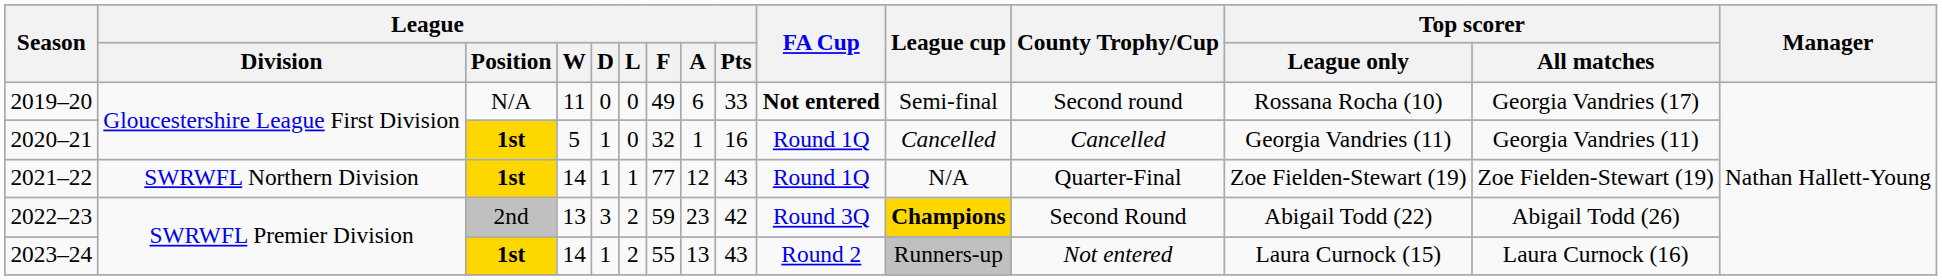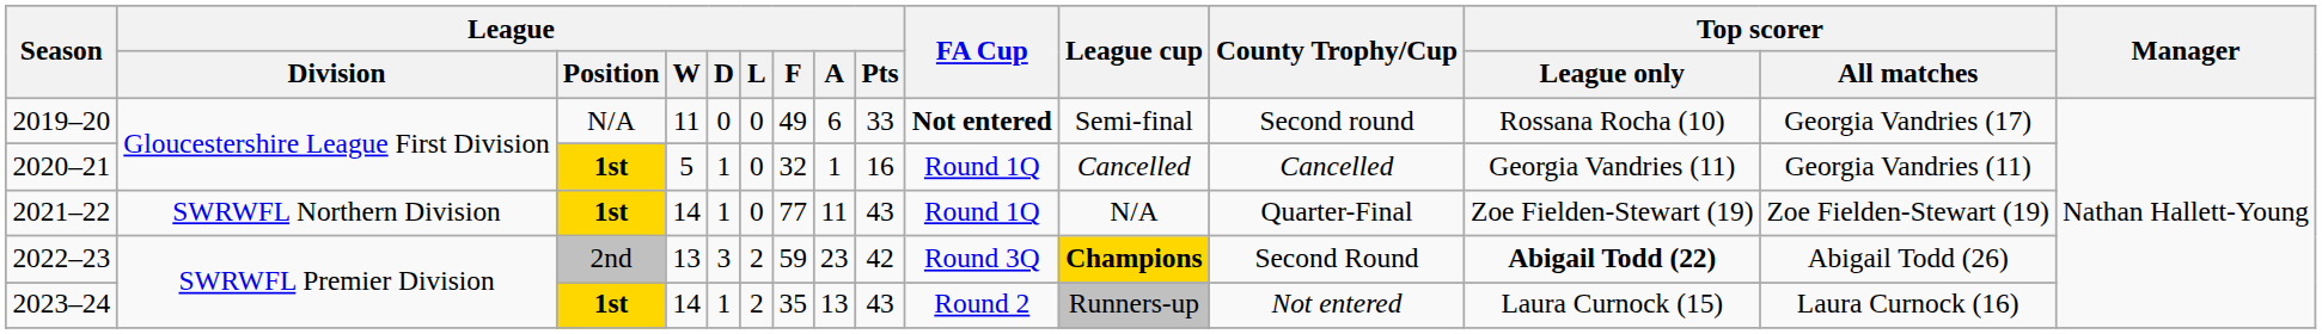 <table class=wikitable style="font-size:85%; text-align:center;">
 <tr>
 <th rowspan=2>Season</th>
 <th colspan=8>League</th>
 <th rowspan=2><a href='#'>FA Cup</a></th>
 <th rowspan=2>League cup</th>
 <th rowspan=2>County Trophy/Cup</th>
 <th colspan=2>Top scorer</th>
 <th rowspan=2>Manager</th>
 </tr>
 <tr>
 <th>Division</th>
 <th>Position</th>
 <th>W</th>
 <th>D</th>
 <th>L</th>
 <th>F</th>
 <th>A</th>
 <th>Pts</th>
 <th>League only</th>
 <th>All matches</th>
 </tr>
 <tr>
 <td>2019–20</td>
 <td rowspan=2><a href='#'>Gloucestershire League</a> First Division</td>
 <td>N/A</td>
 <td>11</td>
 <td>0</td>
 <td>0</td>
 <td>49</td>
 <td>6</td>
 <td>33</td>
 <td><strong>Not entered</strong></td>
 <td>Semi-final</td>
 <td>Second round</td>
 <td>Rossana Rocha (10)</td>
 <td>Georgia Vandries (17)</td>
 <td rowspan=5>Nathan Hallett-Young</td>
 </tr>
 <tr>
 <td>2020–21</td>
 <td style="background:gold;"><strong>1st</strong></td>
 <td>5</td>
 <td>1</td>
 <td>0</td>
 <td>32</td>
 <td>1</td>
 <td>16</td>
 <td><a href='#'>Round 1Q</a></td>
 <td><em>Cancelled</em></td>
 <td><em>Cancelled</em></td>
 <td>Georgia Vandries (11)</td>
 <td>Georgia Vandries (11)</td>
 </tr>
 <tr>
 <td>2021–22</td>
 <td><a href='#'>SWRWFL</a> Northern Division</td>
 <td style="background:gold;"><strong>1st</strong></td>
 <td>14</td>
 <td>1</td>
-<td>1</td>
+<td>0</td>
 <td>77</td>
-<td>12</td>
+<td>11</td>
 <td>43</td>
 <td><a href='#'>Round 1Q</a></td>
 <td>N/A</td>
 <td>Quarter-Final</td>
 <td>Zoe Fielden-Stewart (19)</td>
 <td>Zoe Fielden-Stewart (19)</td>
 </tr>
 <tr>
 <td>2022–23</td>
 <td rowspan=2><a href='#'>SWRWFL</a> Premier Division</td>
 <td style="background:silver;">2nd</td>
 <td>13</td>
 <td>3</td>
 <td>2</td>
 <td>59</td>
 <td>23</td>
 <td>42</td>
 <td><a href='#'>Round 3Q</a></td>
 <td style="background:gold;"><strong>Champions</strong></td>
 <td>Second Round</td>
-<td>Abigail Todd (22)</td>
+<td><strong>Abigail Todd (22)</strong></td>
 <td>Abigail Todd (26)</td>
 </tr>
 <tr>
 <td>2023–24</td>
 <td style="background:gold;"><strong>1st</strong></td>
 <td>14</td>
 <td>1</td>
 <td>2</td>
-<td>55</td>
+<td>35</td>
 <td>13</td>
 <td>43</td>
 <td><a href='#'>Round 2</a></td>
 <td style="background:silver;">Runners-up</td>
 <td><em>Not entered</em></td>
 <td>Laura Curnock (15)</td>
 <td>Laura Curnock (16)</td>
 </tr>
 </table>
